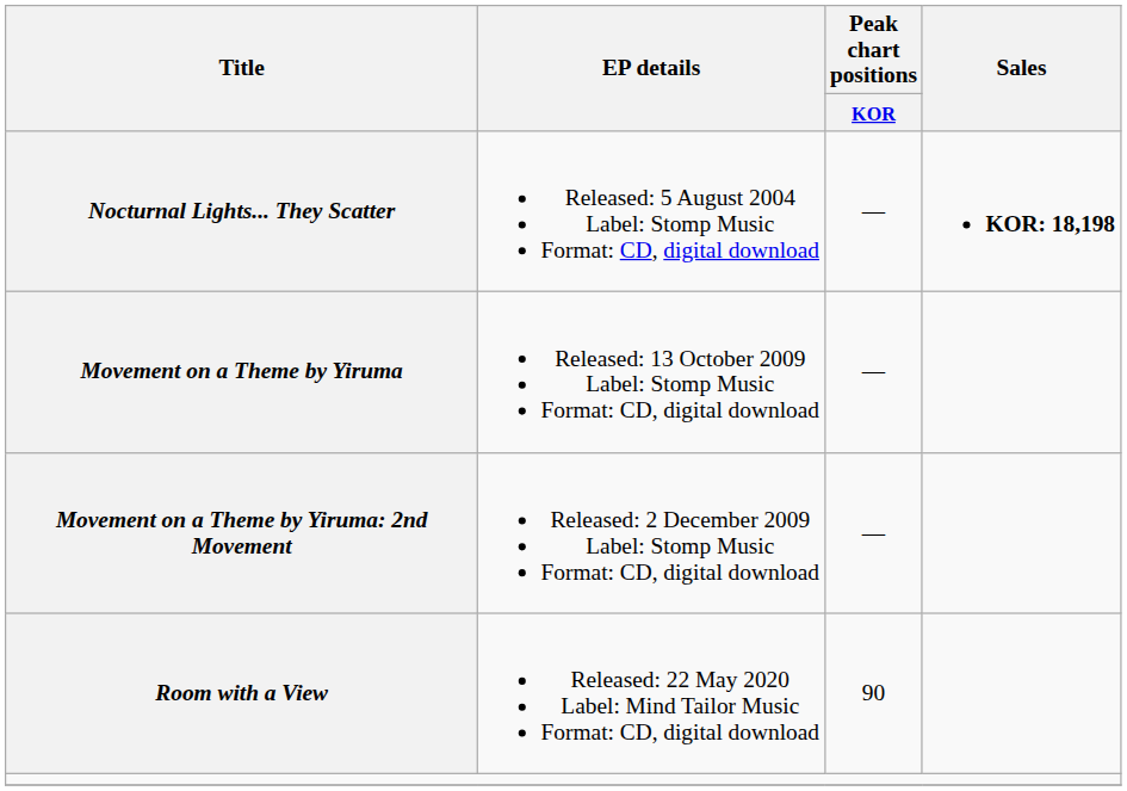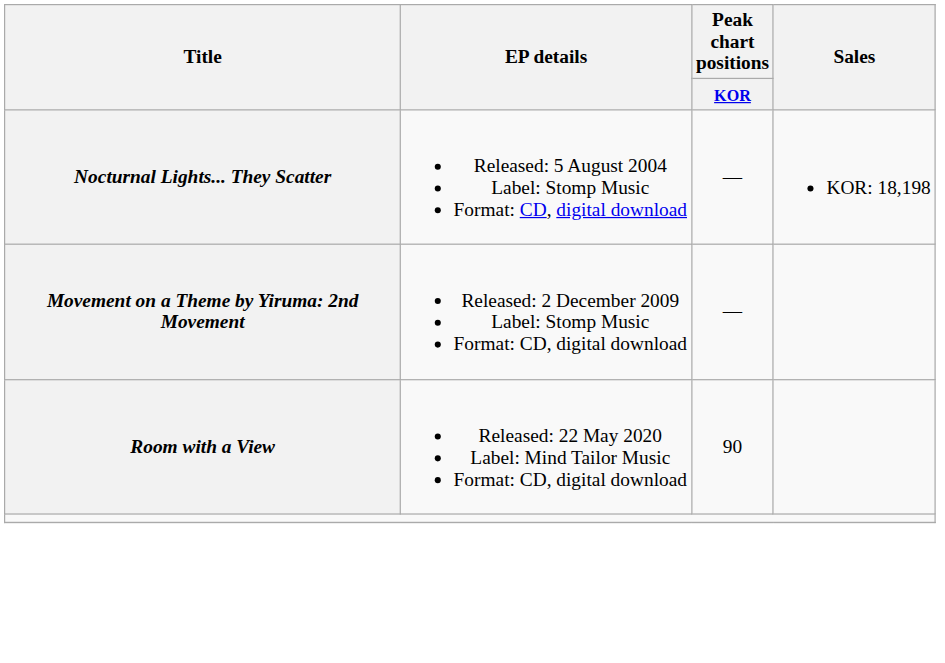 <table class="wikitable plainrowheaders" style="text-align:center;">
 <tr>
 <th scope="col" rowspan="2" style="width:20em;">Title</th>
 <th scope="col" rowspan="2">EP details</th>
 <th scope="col">Peak chart positions</th>
 <th scope="col" rowspan="2">Sales</th>
 </tr>
 <tr>
 <th style="width:2.5em;"><small><a href='#'>KOR</a></small><br></th>
 </tr>
 <tr>
 <th scope="row"><em>Nocturnal Lights... They Scatter</em></th>
 <td><br><ul><li>Released: 5 August 2004 </li><li>Label: Stomp Music</li><li>Format: <a href='#'>CD</a>, <a href='#'>digital download</a></li></ul></td>
 <td>—</td>
-<td><strong><br><ul><li>KOR: 18,198</li></ul></strong></td>
-</tr>
-<tr>
-<th scope="row"><em>Movement on a Theme by Yiruma</em></th>
-<td><br><ul><li>Released: 13 October 2009 </li><li>Label: Stomp Music</li><li>Format: CD, digital download</li></ul></td>
-<td>—</td>
-<td></td>
+<td><br><ul><li>KOR: 18,198</li></ul></td>
 </tr>
 <tr>
 <th scope="row"><em>Movement on a Theme by Yiruma: 2nd Movement</em></th>
 <td><br><ul><li>Released: 2 December 2009 </li><li>Label: Stomp Music</li><li>Format: CD, digital download</li></ul></td>
 <td>—</td>
 <td></td>
 </tr>
 <tr>
 <th scope="row"><em>Room with a View</em></th>
 <td><br><ul><li>Released: 22 May 2020 </li><li>Label: Mind Tailor Music</li><li>Format: CD, digital download</li></ul></td>
 <td>90</td>
 <td></td>
 </tr>
 <tr>
 <td colspan="4"></td>
 </tr>
 <tr>
 </tr>
 </table>
